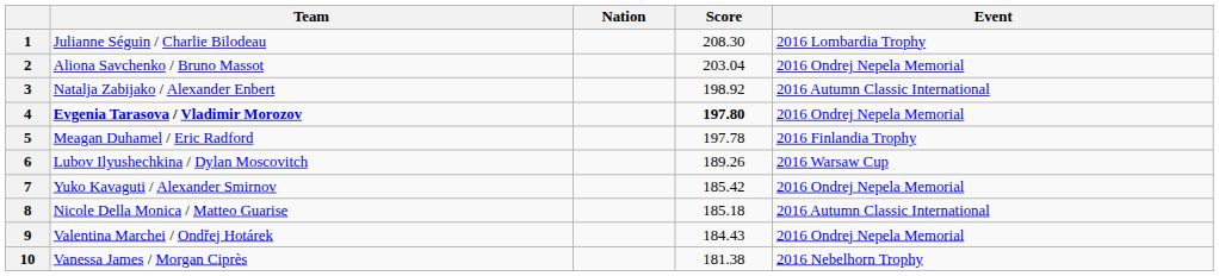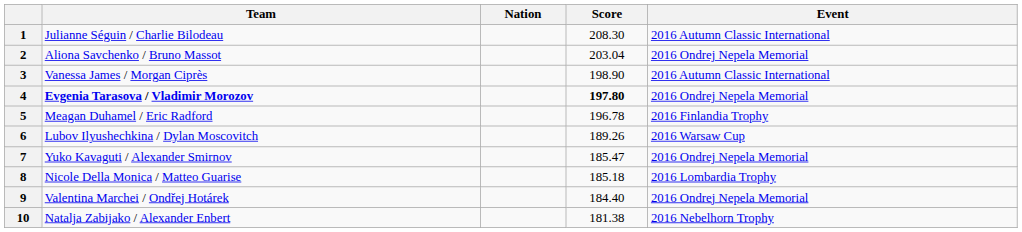 <table class="wikitable sortable" style="text-align:left; width:80%">
 <tr>
 <th scope="col"></th>
 <th scope="col">Team</th>
 <th scope="col">Nation</th>
 <th scope="col">Score</th>
 <th scope="col">Event</th>
 </tr>
 <tr>
 <th scope="row">1</th>
 <td><a href='#'>Julianne Séguin</a> / <a href='#'>Charlie Bilodeau</a></td>
 <td></td>
 <td style="text-align:center;">208.30</td>
-<td><a href='#'>2016 Lombardia Trophy</a></td>
+<td><a href='#'>2016 Autumn Classic International</a></td>
 </tr>
 <tr>
 <th scope="row">2</th>
 <td><a href='#'>Aliona Savchenko</a> / <a href='#'>Bruno Massot</a></td>
 <td></td>
 <td style="text-align:center;">203.04</td>
 <td><a href='#'>2016 Ondrej Nepela Memorial</a></td>
 </tr>
 <tr>
 <th scope="row">3</th>
-<td><a href='#'>Natalja Zabijako</a> / <a href='#'>Alexander Enbert</a></td>
+<td><a href='#'>Vanessa James</a> / <a href='#'>Morgan Ciprès</a></td>
 <td></td>
-<td style="text-align:center;">198.92</td>
+<td style="text-align:center;">198.90</td>
 <td><a href='#'>2016 Autumn Classic International</a></td>
 </tr>
 <tr>
 <th scope="row">4</th>
 <td><strong><a href='#'>Evgenia Tarasova</a> / <a href='#'>Vladimir Morozov</a></strong></td>
 <td></td>
 <td style="text-align:center;"><strong>197.80</strong></td>
 <td><a href='#'>2016 Ondrej Nepela Memorial</a></td>
 </tr>
 <tr>
 <th scope="row">5</th>
 <td><a href='#'>Meagan Duhamel</a> / <a href='#'>Eric Radford</a></td>
 <td></td>
-<td style="text-align:center;">197.78</td>
+<td style="text-align:center;">196.78</td>
 <td><a href='#'>2016 Finlandia Trophy</a></td>
 </tr>
 <tr>
 <th scope="row">6</th>
 <td><a href='#'>Lubov Ilyushechkina</a> / <a href='#'>Dylan Moscovitch</a></td>
 <td></td>
 <td style="text-align:center;">189.26</td>
 <td><a href='#'>2016 Warsaw Cup</a></td>
 </tr>
 <tr>
 <th scope="row">7</th>
 <td><a href='#'>Yuko Kavaguti</a> / <a href='#'>Alexander Smirnov</a></td>
 <td></td>
-<td style="text-align:center;">185.42</td>
+<td style="text-align:center;">185.47</td>
 <td><a href='#'>2016 Ondrej Nepela Memorial</a></td>
 </tr>
 <tr>
 <th scope="row">8</th>
 <td><a href='#'>Nicole Della Monica</a> / <a href='#'>Matteo Guarise</a></td>
 <td></td>
 <td style="text-align:center;">185.18</td>
-<td><a href='#'>2016 Autumn Classic International</a></td>
+<td><a href='#'>2016 Lombardia Trophy</a></td>
 </tr>
 <tr>
 <th scope="row">9</th>
 <td><a href='#'>Valentina Marchei</a> / <a href='#'>Ondřej Hotárek</a></td>
 <td></td>
-<td style="text-align:center;">184.43</td>
+<td style="text-align:center;">184.40</td>
 <td><a href='#'>2016 Ondrej Nepela Memorial</a></td>
 </tr>
 <tr>
 <th scope="row">10</th>
-<td><a href='#'>Vanessa James</a> / <a href='#'>Morgan Ciprès</a></td>
+<td><a href='#'>Natalja Zabijako</a> / <a href='#'>Alexander Enbert</a></td>
 <td></td>
 <td style="text-align:center;">181.38</td>
 <td><a href='#'>2016 Nebelhorn Trophy</a></td>
 </tr>
 </table>
